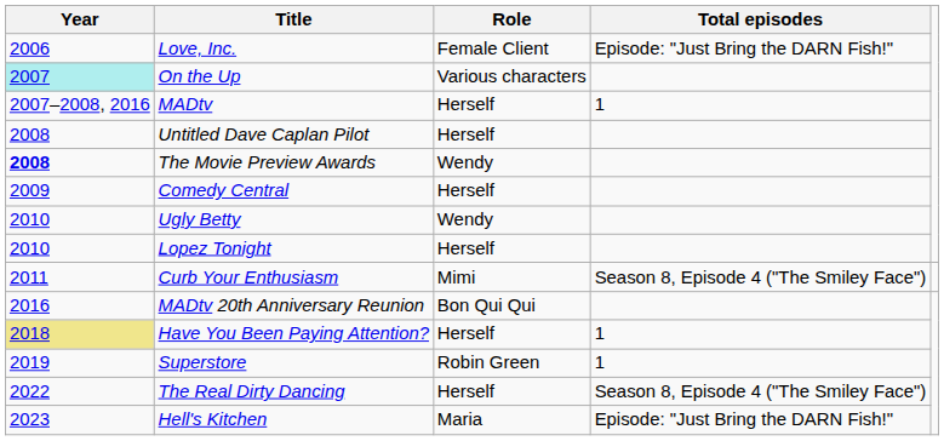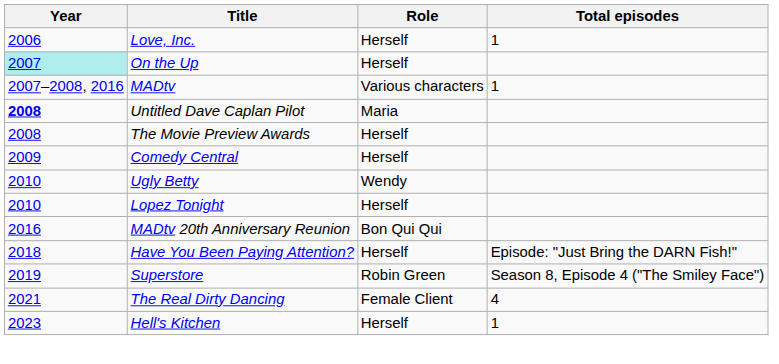 <table class="wikitable">
 <tr>
 <th>Year</th>
 <th>Title</th>
 <th>Role</th>
 <th>Total episodes</th>
 </tr>
 <tr>
 <td><a href='#'>2006</a></td>
 <td><em><a href='#'>Love, Inc.</a></em></td>
-<td>Female Client</td>
-<td>Episode: "Just Bring the DARN Fish!"</td>
+<td>Herself</td>
+<td>1</td>
 </tr>
 <tr>
 <td style="background: paleturquoise;"><a href='#'>2007</a></td>
 <td><em><a href='#'>On the Up</a></em></td>
-<td>Various characters</td>
+<td>Herself</td>
 <td></td>
 </tr>
 <tr>
 <td><a href='#'>2007</a>–<a href='#'>2008</a>, <a href='#'>2016</a></td>
 <td><em><a href='#'>MADtv</a></em></td>
-<td>Herself</td>
+<td>Various characters</td>
 <td>1</td>
 </tr>
 <tr>
-<td><a href='#'>2008</a></td>
+<td><strong><a href='#'>2008</a></strong></td>
 <td><em>Untitled Dave Caplan Pilot</em></td>
-<td>Herself</td>
+<td>Maria</td>
 <td></td>
 </tr>
 <tr>
-<td><strong><a href='#'>2008</a></strong></td>
+<td><a href='#'>2008</a></td>
 <td><em>The Movie Preview Awards</em></td>
-<td>Wendy</td>
+<td>Herself</td>
 <td></td>
 </tr>
 <tr>
 <td><a href='#'>2009</a></td>
 <td><em><a href='#'>Comedy Central</a></em></td>
 <td>Herself</td>
 <td></td>
 </tr>
 <tr>
 <td><a href='#'>2010</a></td>
 <td><em><a href='#'>Ugly Betty</a></em></td>
 <td>Wendy</td>
 <td></td>
 </tr>
 <tr>
 <td><a href='#'>2010</a></td>
 <td><em><a href='#'>Lopez Tonight</a></em></td>
 <td>Herself</td>
 <td></td>
 </tr>
 <tr>
-<td><a href='#'>2011</a></td>
-<td><em><a href='#'>Curb Your Enthusiasm</a></em></td>
-<td>Mimi</td>
-<td>Season 8, Episode 4 ("The Smiley Face")</td>
-<td></td>
-</tr>
-<tr>
 <td><a href='#'>2016</a></td>
 <td><em><a href='#'>MADtv</a> 20th Anniversary Reunion</em></td>
 <td>Bon Qui Qui</td>
 <td></td>
 </tr>
 <tr>
-<td style="background: khaki;"><a href='#'>2018</a></td>
+<td><a href='#'>2018</a></td>
 <td><em><a href='#'>Have You Been Paying Attention?</a></em></td>
 <td>Herself</td>
-<td>1</td>
+<td>Episode: "Just Bring the DARN Fish!"</td>
 </tr>
 <tr>
 <td><a href='#'>2019</a></td>
 <td><em><a href='#'>Superstore</a></em></td>
 <td>Robin Green</td>
-<td>1</td>
+<td>Season 8, Episode 4 ("The Smiley Face")</td>
 </tr>
 <tr>
-<td><a href='#'>2022</a></td>
+<td><a href='#'>2021</a></td>
 <td><em><a href='#'>The Real Dirty Dancing</a></em></td>
-<td>Herself</td>
-<td>Season 8, Episode 4 ("The Smiley Face")</td>
+<td>Female Client</td>
+<td>4</td>
 </tr>
 <tr>
 <td><a href='#'>2023</a></td>
 <td><em><a href='#'>Hell's Kitchen</a></em></td>
-<td>Maria</td>
-<td>Episode: "Just Bring the DARN Fish!"</td>
+<td>Herself</td>
+<td>1</td>
 </tr>
 </table>
